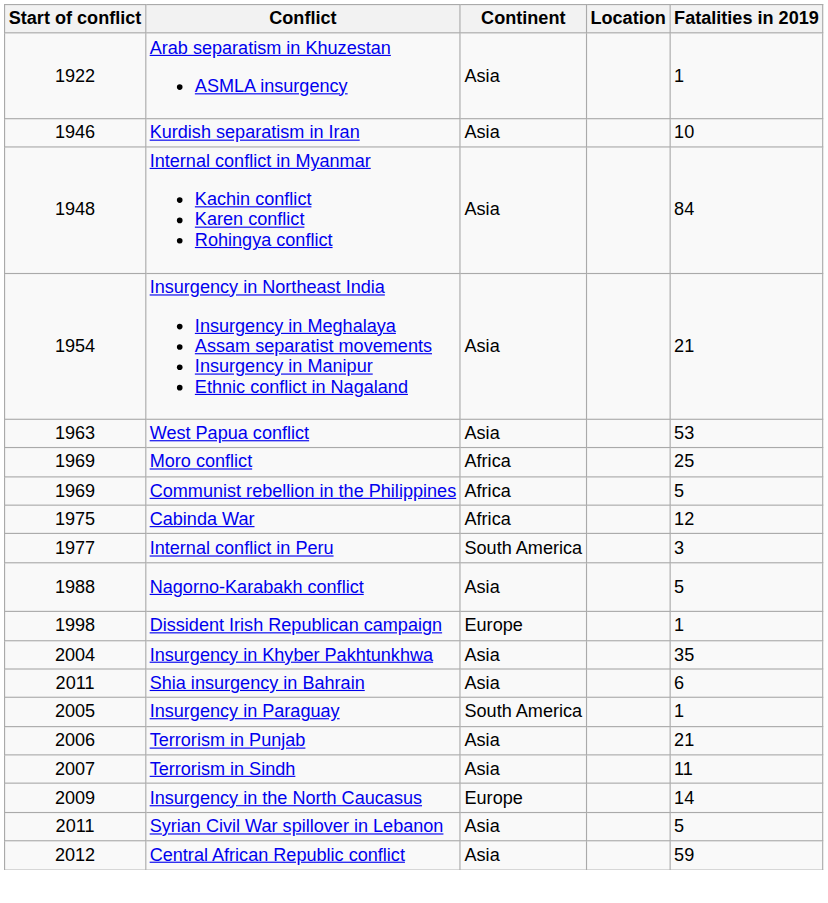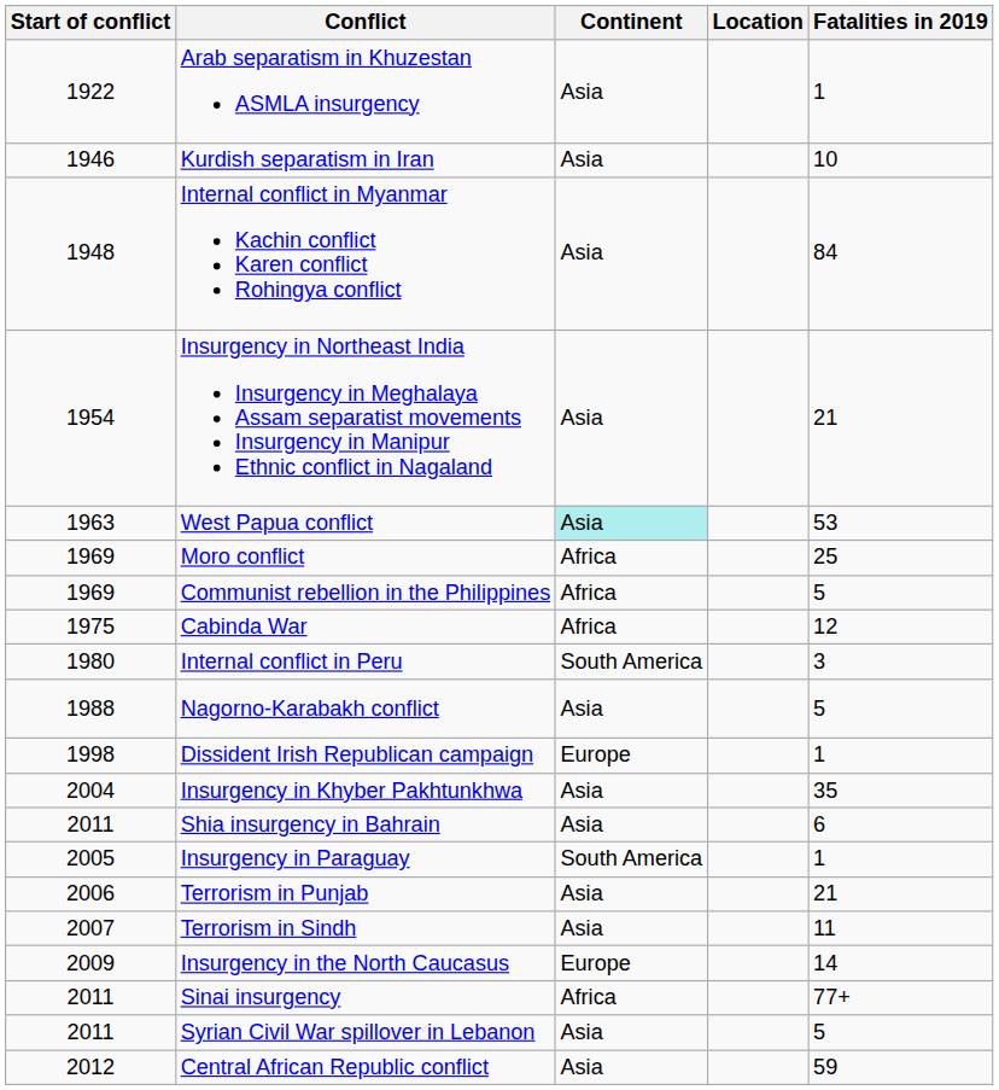 <table class="wikitable sortable">
 <tr>
 <th>Start of conflict</th>
 <th>Conflict</th>
 <th>Continent</th>
 <th>Location</th>
 <th data-sort-type="number">Fatalities in 2019</th>
 </tr>
 <tr>
 <td align="center">1922</td>
 <td><a href='#'>Arab separatism in Khuzestan</a><br><ul><li><a href='#'>ASMLA insurgency</a></li></ul></td>
 <td>Asia</td>
 <td></td>
 <td> 1</td>
 </tr>
 <tr>
 <td align="center">1946</td>
 <td><a href='#'>Kurdish separatism in Iran</a></td>
 <td>Asia</td>
 <td></td>
 <td> 10</td>
 </tr>
 <tr>
 <td align=center>1948</td>
 <td><a href='#'>Internal conflict in Myanmar</a><br><ul><li><a href='#'>Kachin conflict</a></li><li><a href='#'>Karen conflict</a></li><li><a href='#'>Rohingya conflict</a></li></ul></td>
 <td>Asia</td>
 <td></td>
 <td> 84</td>
 </tr>
 <tr>
 <td align="center">1954</td>
 <td><a href='#'>Insurgency in Northeast India</a><br><ul><li><a href='#'>Insurgency in Meghalaya</a></li><li><a href='#'>Assam separatist movements</a></li><li><a href='#'>Insurgency in Manipur</a></li><li><a href='#'>Ethnic conflict in Nagaland</a></li></ul></td>
 <td>Asia</td>
 <td></td>
 <td> 21</td>
 </tr>
 <tr>
 <td align="center">1963</td>
 <td><a href='#'>West Papua conflict</a></td>
-<td>Asia</td>
+<td style="background: paleturquoise;">Asia</td>
 <td></td>
 <td> 53</td>
 </tr>
 <tr>
 <td align=center>1969</td>
 <td><a href='#'>Moro conflict</a></td>
 <td>Africa</td>
 <td></td>
 <td> 25</td>
 </tr>
 <tr>
 <td align="center">1969</td>
 <td><a href='#'>Communist rebellion in the Philippines</a></td>
 <td>Africa</td>
 <td></td>
 <td>5</td>
 </tr>
 <tr>
 <td align="center">1975</td>
 <td><a href='#'>Cabinda War</a></td>
 <td>Africa</td>
 <td></td>
 <td> 12</td>
 </tr>
 <tr>
-<td align="center">1977</td>
+<td align="center">1980</td>
 <td><a href='#'>Internal conflict in Peru</a></td>
 <td>South America</td>
 <td></td>
 <td> 3</td>
 </tr>
 <tr>
 <td align="center">1988</td>
 <td><a href='#'>Nagorno-Karabakh conflict</a></td>
 <td>Asia</td>
 <td><br><br></td>
 <td> 5</td>
 </tr>
 <tr>
 <td align="center">1998</td>
 <td><a href='#'>Dissident Irish Republican campaign</a></td>
 <td>Europe</td>
 <td></td>
 <td> 1</td>
 </tr>
 <tr>
 <td align=center>2004</td>
 <td><a href='#'>Insurgency in Khyber Pakhtunkhwa</a></td>
 <td>Asia</td>
 <td></td>
 <td> 35</td>
 </tr>
 <tr>
 <td align="center">2011</td>
 <td><a href='#'>Shia insurgency in Bahrain</a></td>
 <td>Asia</td>
 <td></td>
 <td> 6</td>
 </tr>
 <tr>
 <td align="center">2005</td>
 <td><a href='#'>Insurgency in Paraguay</a></td>
 <td>South America</td>
 <td></td>
 <td> 1</td>
 </tr>
 <tr>
 <td align="center">2006</td>
 <td><a href='#'>Terrorism in Punjab</a></td>
 <td>Asia</td>
 <td></td>
 <td> 21</td>
 </tr>
 <tr>
 <td align="center">2007</td>
 <td><a href='#'>Terrorism in Sindh</a></td>
 <td>Asia</td>
 <td></td>
 <td> 11</td>
 </tr>
 <tr>
 <td align="center">2009</td>
 <td><a href='#'>Insurgency in the North Caucasus</a></td>
 <td>Europe</td>
 <td></td>
 <td> 14</td>
 </tr>
 <tr>
 <td align=center>2011</td>
+<td><a href='#'>Sinai insurgency</a></td>
+<td>Africa</td>
+<td></td>
+<td> 77+</td>
+</tr>
+<tr>
+<td align=center>2011</td>
 <td><a href='#'>Syrian Civil War spillover in Lebanon</a></td>
 <td>Asia</td>
 <td></td>
 <td> 5</td>
 </tr>
 <tr>
 <td align=center>2012</td>
 <td><a href='#'>Central African Republic conflict</a></td>
 <td>Asia</td>
 <td></td>
 <td> 59</td>
 </tr>
 </table>
